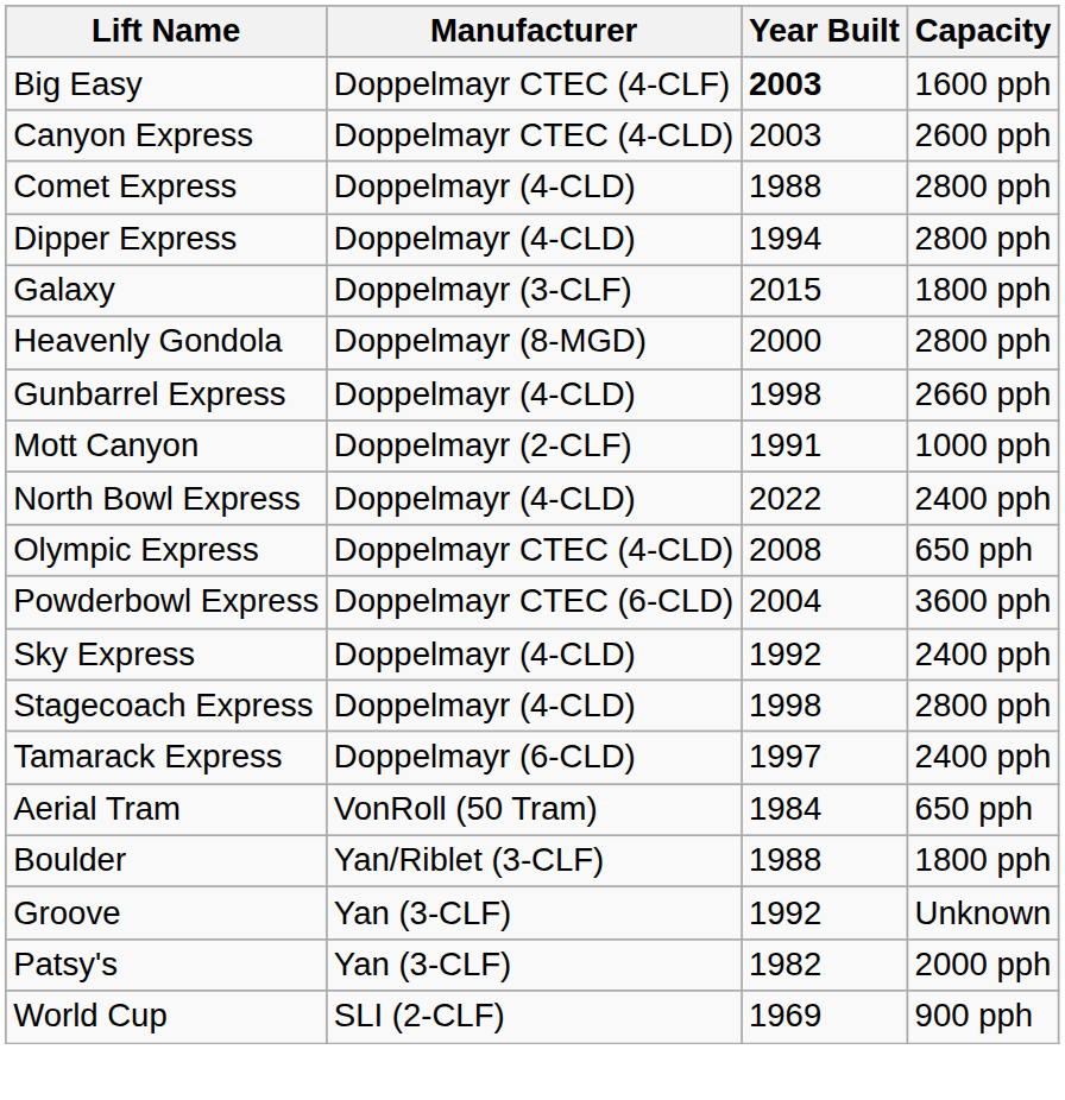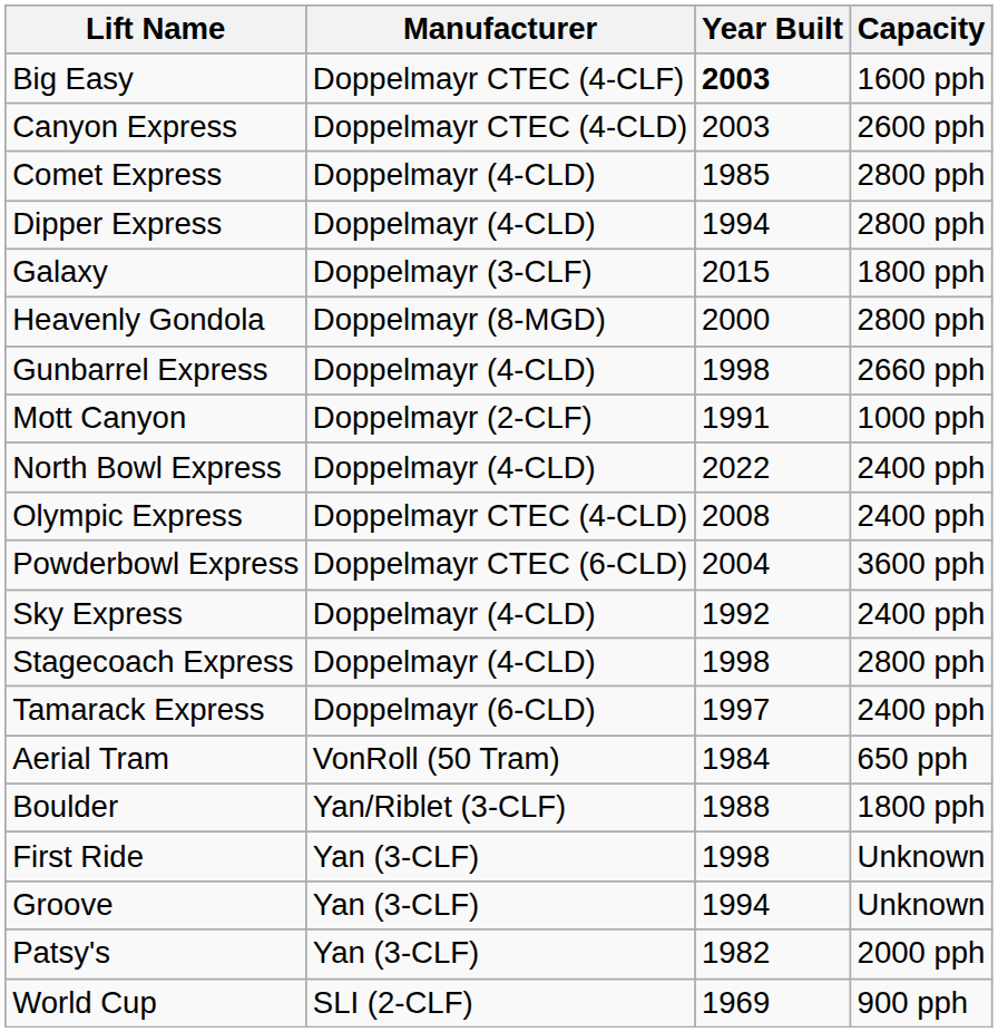 <table class="wikitable">
 <tr>
 <th>Lift Name</th>
 <th>Manufacturer</th>
 <th>Year Built</th>
 <th>Capacity</th>
 </tr>
 <tr>
 <td>Big Easy</td>
 <td>Doppelmayr CTEC (4-CLF)</td>
 <td><strong>2003</strong></td>
 <td>1600 pph</td>
 </tr>
 <tr>
 <td>Canyon Express</td>
 <td>Doppelmayr CTEC (4-CLD)</td>
 <td>2003</td>
 <td>2600 pph</td>
 </tr>
 <tr>
 <td>Comet Express</td>
 <td>Doppelmayr (4-CLD)</td>
-<td>1988</td>
+<td>1985</td>
 <td>2800 pph</td>
 </tr>
 <tr>
 <td>Dipper Express</td>
 <td>Doppelmayr (4-CLD)</td>
 <td>1994</td>
 <td>2800 pph</td>
 </tr>
 <tr>
 <td>Galaxy</td>
 <td>Doppelmayr (3-CLF)</td>
 <td>2015</td>
 <td>1800 pph</td>
 </tr>
 <tr>
 <td>Heavenly Gondola</td>
 <td>Doppelmayr (8-MGD)</td>
 <td>2000</td>
 <td>2800 pph</td>
 </tr>
 <tr>
 <td>Gunbarrel Express</td>
 <td>Doppelmayr (4-CLD)</td>
 <td>1998</td>
 <td>2660 pph</td>
 </tr>
 <tr>
 <td>Mott Canyon</td>
 <td>Doppelmayr (2-CLF)</td>
 <td>1991</td>
 <td>1000 pph</td>
 </tr>
 <tr>
 <td>North Bowl Express</td>
 <td>Doppelmayr (4-CLD)</td>
 <td>2022</td>
 <td>2400 pph</td>
 </tr>
 <tr>
 <td>Olympic Express</td>
 <td>Doppelmayr CTEC (4-CLD)</td>
 <td>2008</td>
-<td>650 pph</td>
+<td>2400 pph</td>
 </tr>
 <tr>
 <td>Powderbowl Express</td>
 <td>Doppelmayr CTEC (6-CLD)</td>
 <td>2004</td>
 <td>3600 pph</td>
 </tr>
 <tr>
 <td>Sky Express</td>
 <td>Doppelmayr (4-CLD)</td>
 <td>1992</td>
 <td>2400 pph</td>
 </tr>
 <tr>
 <td>Stagecoach Express</td>
 <td>Doppelmayr (4-CLD)</td>
 <td>1998</td>
 <td>2800 pph</td>
 </tr>
 <tr>
 <td>Tamarack Express</td>
 <td>Doppelmayr (6-CLD)</td>
 <td>1997</td>
 <td>2400 pph</td>
 </tr>
 <tr>
 <td>Aerial Tram</td>
 <td>VonRoll (50 Tram)</td>
 <td>1984</td>
 <td>650 pph</td>
 </tr>
 <tr>
 <td>Boulder</td>
 <td>Yan/Riblet (3-CLF)</td>
 <td>1988</td>
 <td>1800 pph</td>
 </tr>
 <tr>
+<td>First Ride</td>
+<td>Yan (3-CLF)</td>
+<td>1998</td>
+<td>Unknown</td>
+</tr>
+<tr>
 <td>Groove</td>
 <td>Yan (3-CLF)</td>
-<td>1992</td>
+<td>1994</td>
 <td>Unknown</td>
 </tr>
 <tr>
 <td>Patsy's</td>
 <td>Yan (3-CLF)</td>
 <td>1982</td>
 <td>2000 pph</td>
 </tr>
 <tr>
 <td>World Cup</td>
 <td>SLI (2-CLF)</td>
 <td>1969</td>
 <td>900 pph</td>
 </tr>
 </table>
